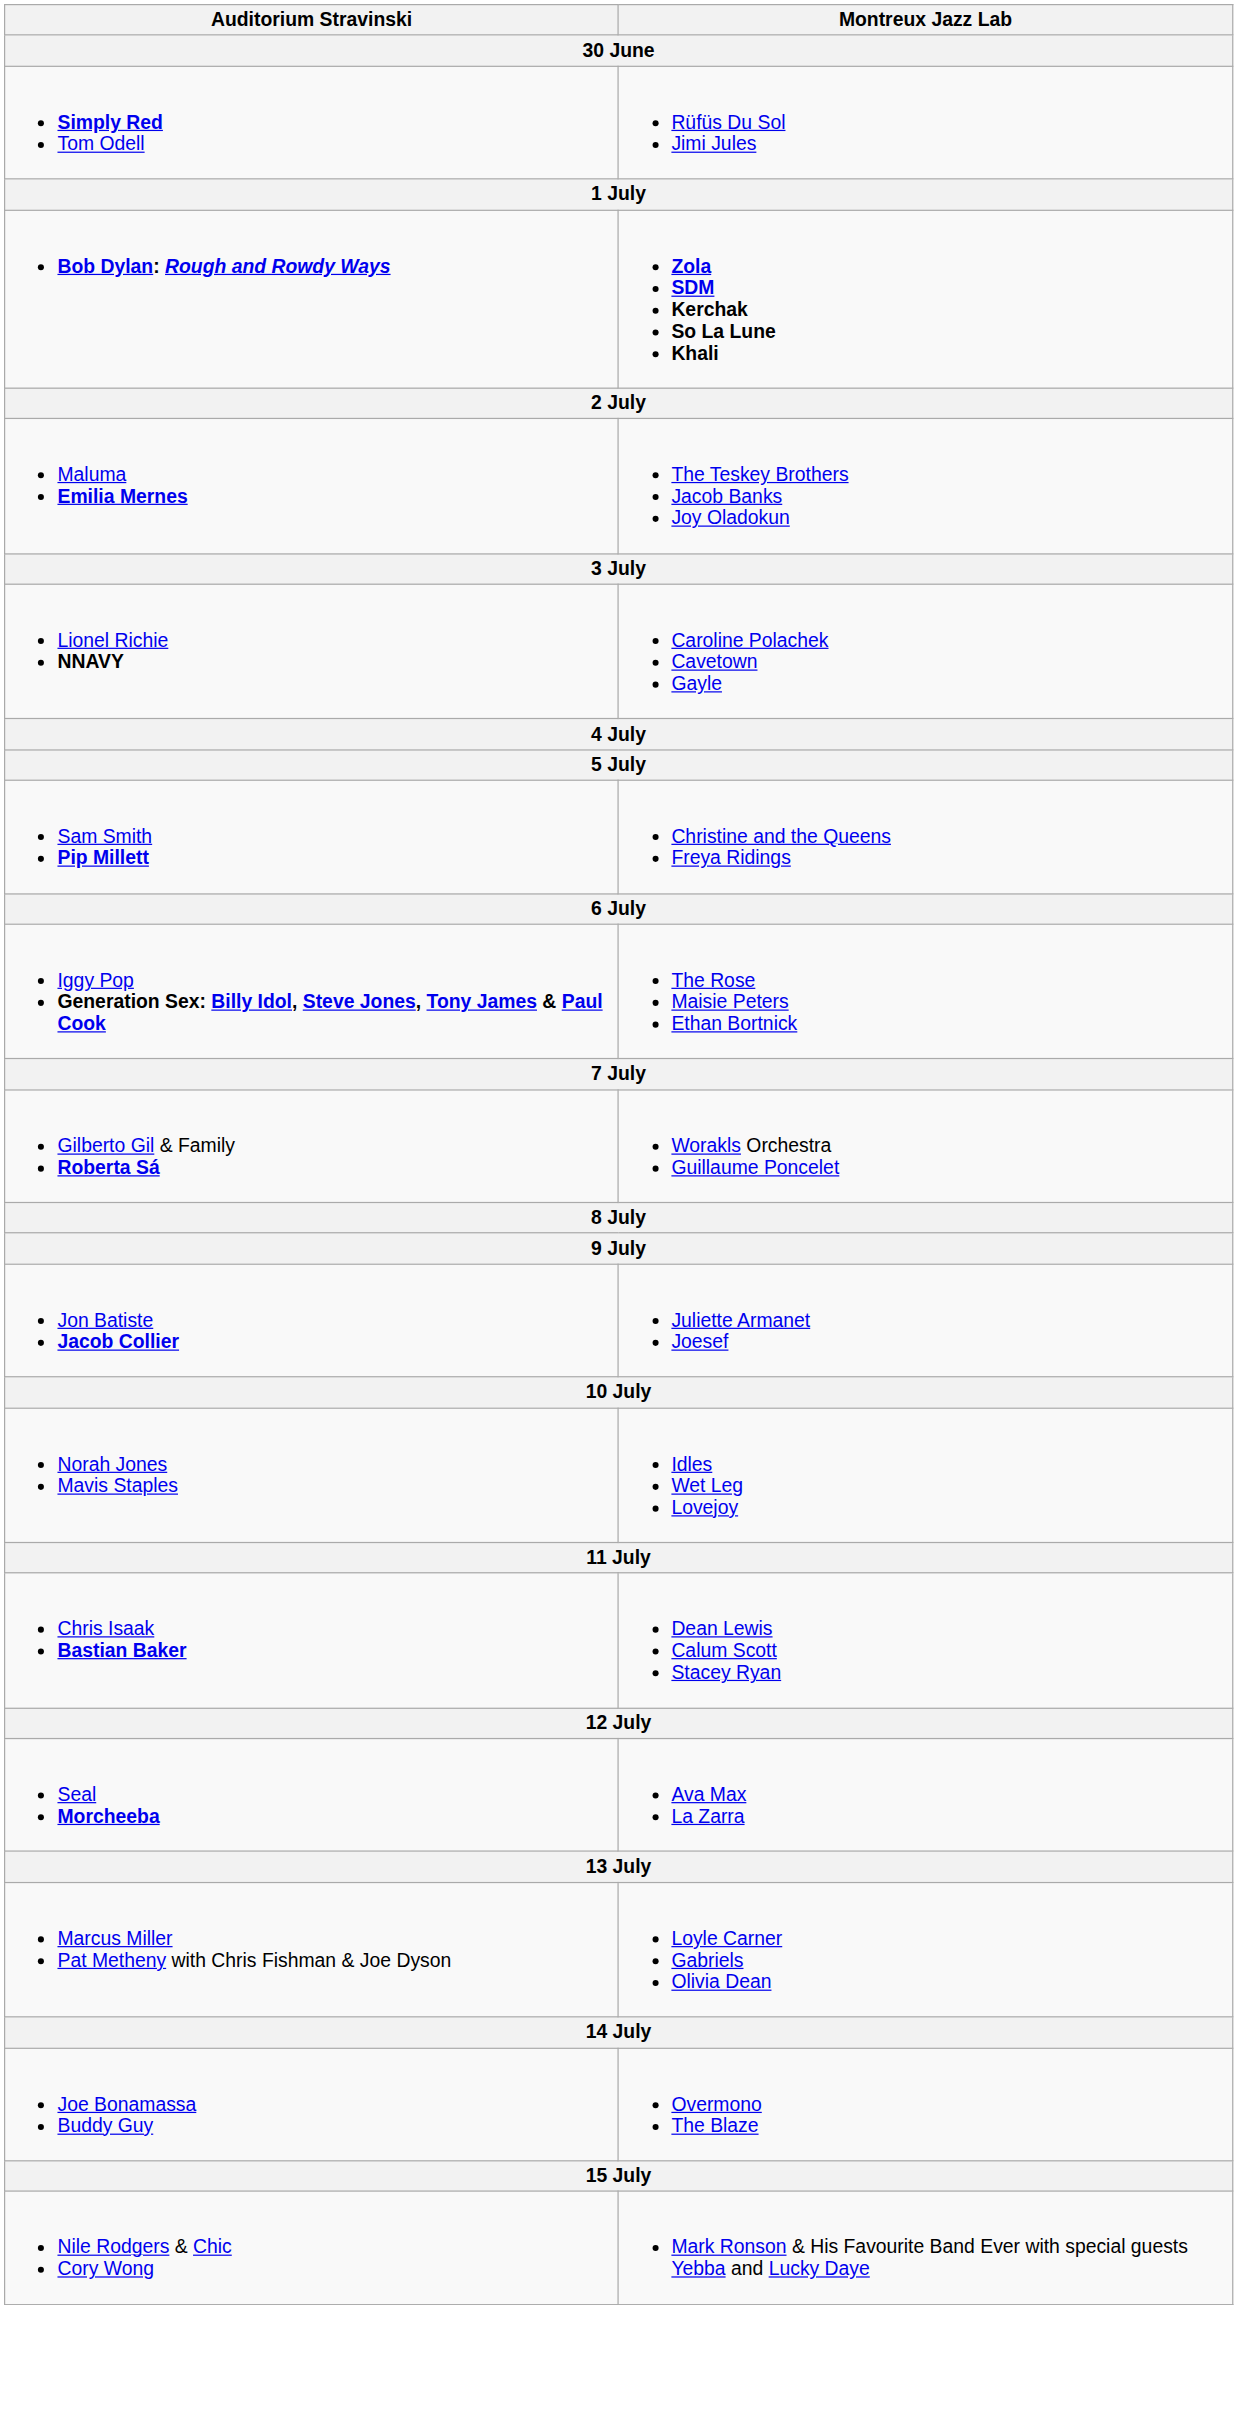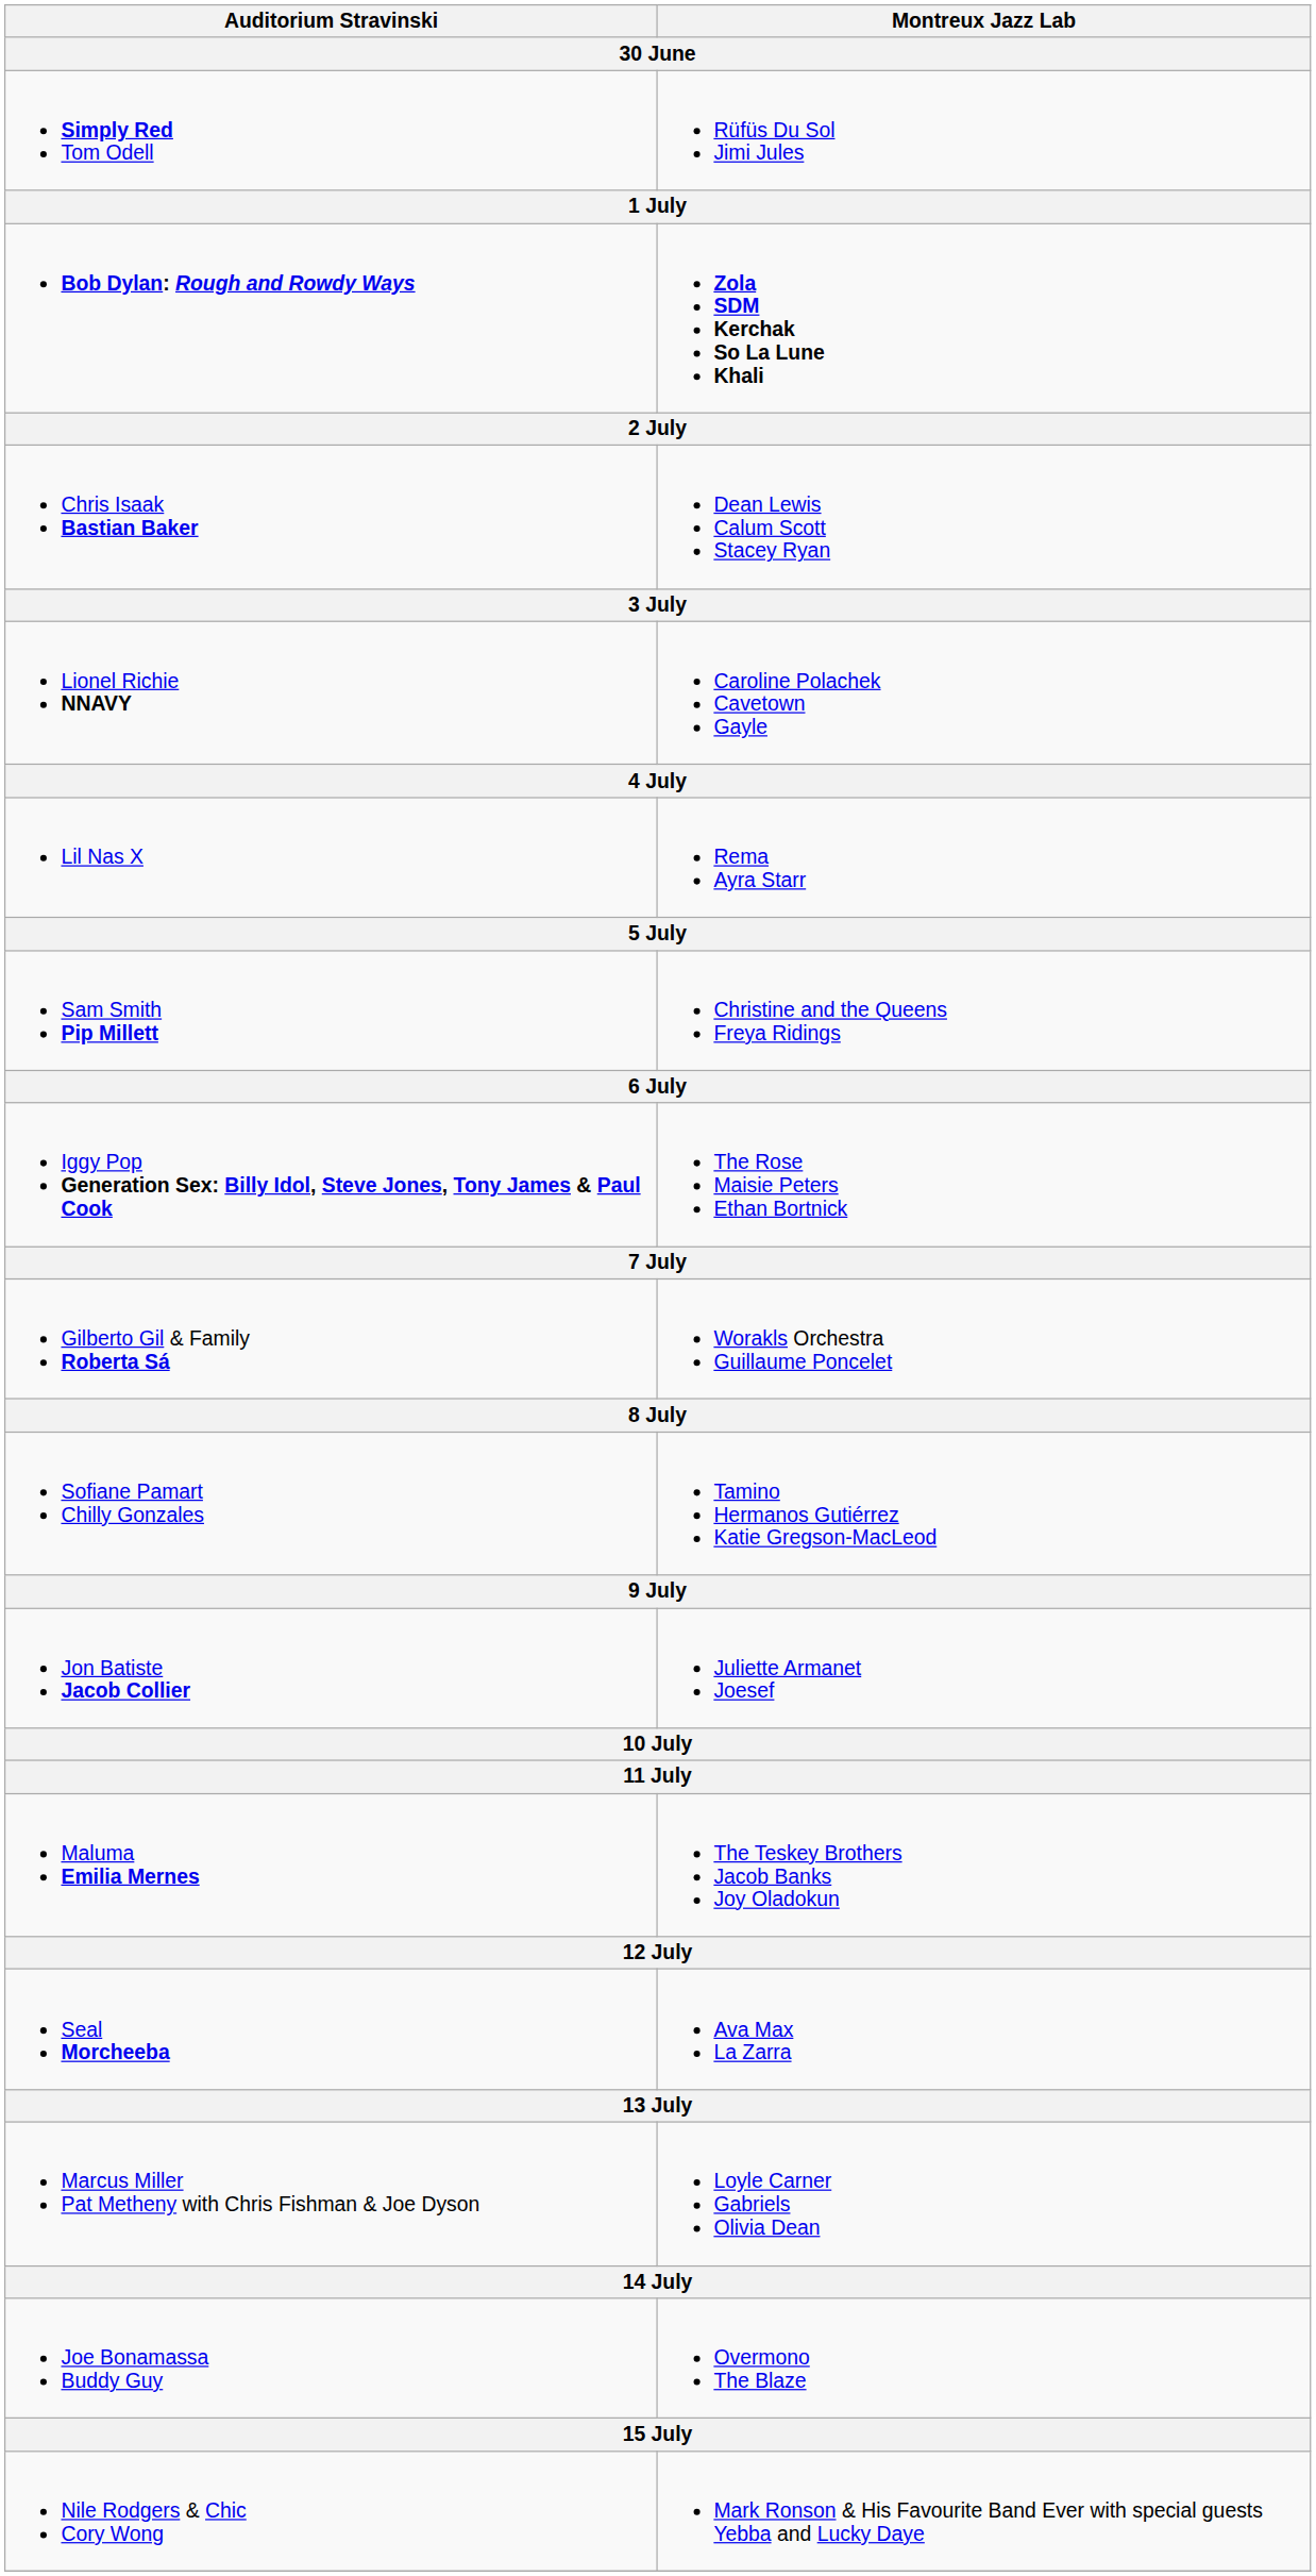 <table class="wikitable">
 <tr>
 <th width="500">Auditorium Stravinski</th>
 <th width="500">Montreux Jazz Lab</th>
 </tr>
 <tr>
 <th colspan="2">30 June</th>
 </tr>
 <tr valign="top">
 <td><br><ul><li><strong><a href='#'>Simply Red</a></strong></li><li><a href='#'>Tom Odell</a></li></ul></td>
 <td><br><ul><li><a href='#'>Rüfüs Du Sol</a></li><li><a href='#'>Jimi Jules</a></li></ul></td>
 </tr>
 <tr>
 <th colspan="2">1 July</th>
 </tr>
 <tr valign="top">
 <td><br><ul><li><strong><a href='#'>Bob Dylan</a>: <em><a href='#'>Rough and Rowdy Ways</a><strong><em></li></ul></td>
 <td><strong><br><ul><li><a href='#'>Zola</a></li><li><a href='#'>SDM</a></li><li>Kerchak</li><li>So La Lune</li><li>Khali</li></ul></strong></td>
 </tr>
 <tr>
 <th colspan="2">2 July</th>
 </tr>
 <tr valign="top">
-<td><br><ul><li></strong><a href='#'>Maluma</a><strong></li><li><a href='#'>Emilia Mernes</a></li></ul></td>
-<td><br><ul><li><a href='#'>The Teskey Brothers</a></li><li><a href='#'>Jacob Banks</a></li><li><a href='#'>Joy Oladokun</a></li></ul></td>
+<td><br><ul><li></strong><a href='#'>Chris Isaak</a><strong></li><li><a href='#'>Bastian Baker</a></li></ul></td>
+<td><br><ul><li><a href='#'>Dean Lewis</a></li><li><a href='#'>Calum Scott</a></li><li><a href='#'>Stacey Ryan</a></li></ul></td>
 </tr>
 <tr>
 <th colspan="2">3 July</th>
 </tr>
 <tr valign="top">
 <td><br><ul><li></strong><a href='#'>Lionel Richie</a><strong></li><li>NNAVY</li></ul></td>
 <td><br><ul><li><a href='#'>Caroline Polachek</a></li><li><a href='#'>Cavetown</a></li><li><a href='#'>Gayle</a></li></ul></td>
 </tr>
 <tr>
 <th colspan="2">4 July</th>
+</tr>
+<tr valign="top">
+<td><br><ul><li></strong><a href='#'>Lil Nas X</a><strong></li></ul></td>
+<td><br><ul><li><a href='#'>Rema</a></li><li><a href='#'>Ayra Starr</a></li></ul></td>
 </tr>
 <tr>
 <th colspan="2">5 July</th>
 </tr>
 <tr valign="top">
 <td><br><ul><li></strong><a href='#'>Sam Smith</a><strong></li><li><a href='#'>Pip Millett</a></li></ul></td>
 <td><br><ul><li><a href='#'>Christine and the Queens</a></li><li><a href='#'>Freya Ridings</a></li></ul></td>
 </tr>
 <tr>
 <th colspan="2">6 July</th>
 </tr>
 <tr valign="top">
 <td><br><ul><li></strong><a href='#'>Iggy Pop</a><strong></li><li>Generation Sex: <a href='#'>Billy Idol</a>, <a href='#'>Steve Jones</a>, <a href='#'>Tony James</a> & <a href='#'>Paul Cook</a></li></ul></td>
 <td><br><ul><li><a href='#'>The Rose</a></li><li><a href='#'>Maisie Peters</a></li><li><a href='#'>Ethan Bortnick</a></li></ul></td>
 </tr>
 <tr>
 <th colspan="2">7 July</th>
 </tr>
 <tr valign="top">
 <td><br><ul><li></strong><a href='#'>Gilberto Gil</a> & Family<strong></li><li><a href='#'>Roberta Sá</a></li></ul></td>
 <td><br><ul><li><a href='#'>Worakls</a> Orchestra</li><li><a href='#'>Guillaume Poncelet</a></li></ul></td>
 </tr>
 <tr>
 <th colspan="2">8 July</th>
 </tr>
+<tr valign="top">
+<td><br><ul><li><a href='#'>Sofiane Pamart</a></li><li><a href='#'>Chilly Gonzales</a></li></ul></td>
+<td><br><ul><li><a href='#'>Tamino</a></li><li><a href='#'>Hermanos Gutiérrez</a></li><li><a href='#'>Katie Gregson-MacLeod</a></li></ul></td>
+</tr>
 <tr>
 <th colspan="2">9 July</th>
 </tr>
 <tr valign="top">
 <td><br><ul><li></strong><a href='#'>Jon Batiste</a><strong></li><li><a href='#'>Jacob Collier</a></li></ul></td>
 <td><br><ul><li><a href='#'>Juliette Armanet</a></li><li><a href='#'>Joesef</a></li></ul></td>
 </tr>
 <tr>
 <th colspan="2">10 July</th>
 </tr>
-<tr valign="top">
-<td><br><ul><li><a href='#'>Norah Jones</a></li><li><a href='#'>Mavis Staples</a></li></ul></td>
-<td><br><ul><li><a href='#'>Idles</a></li><li><a href='#'>Wet Leg</a></li><li><a href='#'>Lovejoy</a></li></ul></td>
-</tr>
 <tr>
 <th colspan="2">11 July</th>
 </tr>
 <tr valign="top">
-<td><br><ul><li></strong><a href='#'>Chris Isaak</a><strong></li><li><a href='#'>Bastian Baker</a></li></ul></td>
-<td><br><ul><li><a href='#'>Dean Lewis</a></li><li><a href='#'>Calum Scott</a></li><li><a href='#'>Stacey Ryan</a></li></ul></td>
+<td><br><ul><li></strong><a href='#'>Maluma</a><strong></li><li><a href='#'>Emilia Mernes</a></li></ul></td>
+<td><br><ul><li><a href='#'>The Teskey Brothers</a></li><li><a href='#'>Jacob Banks</a></li><li><a href='#'>Joy Oladokun</a></li></ul></td>
 </tr>
 <tr>
 <th colspan="2">12 July</th>
 </tr>
 <tr valign="top">
 <td><br><ul><li></strong><a href='#'>Seal</a><strong></li><li><a href='#'>Morcheeba</a></li></ul></td>
 <td><br><ul><li><a href='#'>Ava Max</a></li><li><a href='#'>La Zarra</a></li></ul></td>
 </tr>
 <tr>
 <th colspan="2">13 July</th>
 </tr>
 <tr valign="top">
 <td><br><ul><li><a href='#'>Marcus Miller</a></li><li><a href='#'>Pat Metheny</a> with Chris Fishman & Joe Dyson</li></ul></td>
 <td><br><ul><li><a href='#'>Loyle Carner</a></li><li><a href='#'>Gabriels</a></li><li><a href='#'>Olivia Dean</a></li></ul></td>
 </tr>
 <tr>
 <th colspan="2">14 July</th>
 </tr>
 <tr valign="top">
 <td><br><ul><li><a href='#'>Joe Bonamassa</a></li><li><a href='#'>Buddy Guy</a></li></ul></td>
 <td><br><ul><li><a href='#'>Overmono</a></li><li><a href='#'>The Blaze</a></li></ul></td>
 </tr>
 <tr>
 <th colspan="2">15 July</th>
 </tr>
 <tr valign="top">
 <td><br><ul><li><a href='#'>Nile Rodgers</a> & <a href='#'>Chic</a></li><li><a href='#'>Cory Wong</a></li></ul></td>
 <td><br><ul><li><a href='#'>Mark Ronson</a> & His Favourite Band Ever with special guests <a href='#'>Yebba</a> and <a href='#'>Lucky Daye</a></li></ul></td>
 </tr>
 <tr>
 </tr>
 </table>
